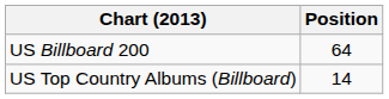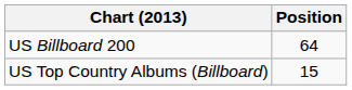 <table class="wikitable">
 <tr>
 <th>Chart (2013)</th>
 <th>Position</th>
 </tr>
 <tr>
 <td>US <em>Billboard</em> 200</td>
 <td style="text-align:center;">64</td>
 </tr>
 <tr>
 <td>US Top Country Albums (<em>Billboard</em>)</td>
-<td style="text-align:center;">14</td>
+<td style="text-align:center;">15</td>
 </tr>
 </table>
